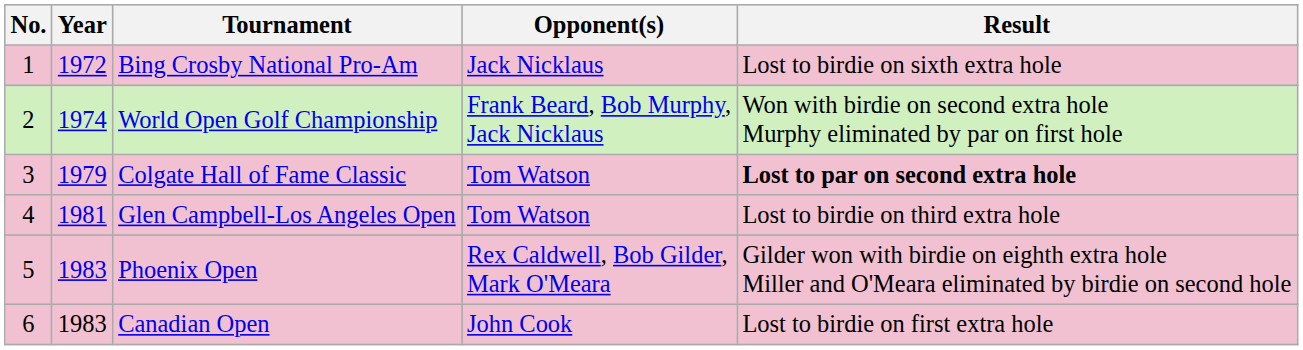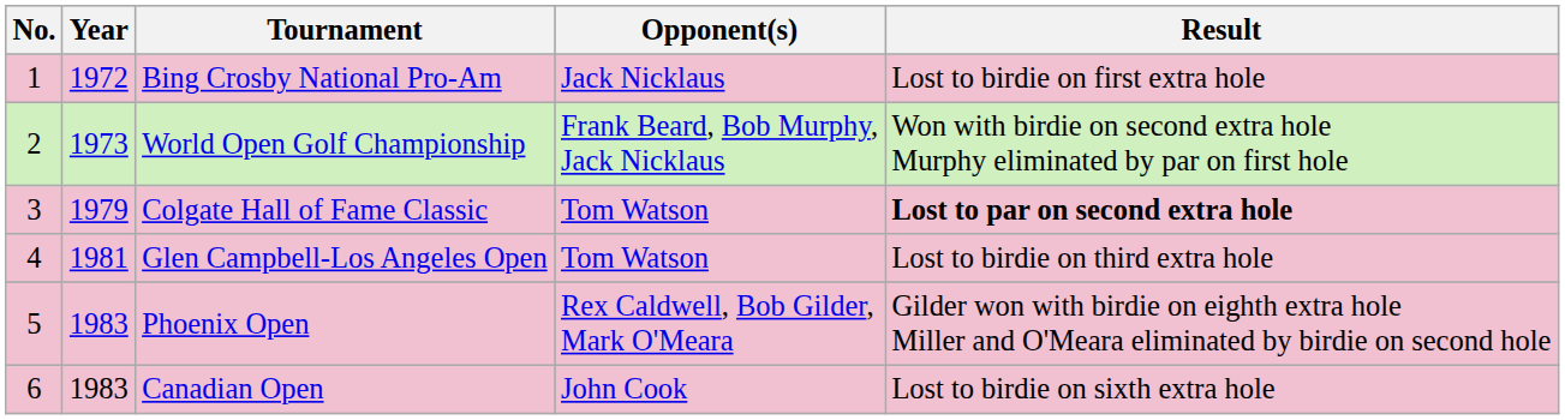 <table class="wikitable" style="font-size:95%;">
 <tr>
 <th>No.</th>
 <th>Year</th>
 <th>Tournament</th>
 <th>Opponent(s)</th>
 <th>Result</th>
 </tr>
 <tr style="background:#F2C1D1;">
 <td align=center>1</td>
 <td><a href='#'>1972</a></td>
 <td><a href='#'>Bing Crosby National Pro-Am</a></td>
 <td> <a href='#'>Jack Nicklaus</a></td>
-<td>Lost to birdie on sixth extra hole</td>
+<td>Lost to birdie on first extra hole</td>
 </tr>
 <tr style="background:#D0F0C0;">
 <td align=center>2</td>
-<td><a href='#'>1974</a></td>
+<td><a href='#'>1973</a></td>
 <td><a href='#'>World Open Golf Championship</a></td>
 <td> <a href='#'>Frank Beard</a>,   <a href='#'>Bob Murphy</a>,<br> <a href='#'>Jack Nicklaus</a></td>
 <td>Won with birdie on second extra hole<br>Murphy eliminated by par on first hole</td>
 </tr>
 <tr style="background:#F2C1D1;">
 <td align=center>3</td>
 <td><a href='#'>1979</a></td>
 <td><a href='#'>Colgate Hall of Fame Classic</a></td>
 <td> <a href='#'>Tom Watson</a></td>
 <td><strong>Lost to par on second extra hole</strong></td>
 </tr>
 <tr style="background:#F2C1D1;">
 <td align=center>4</td>
 <td><a href='#'>1981</a></td>
 <td><a href='#'>Glen Campbell-Los Angeles Open</a></td>
 <td> <a href='#'>Tom Watson</a></td>
 <td>Lost to birdie on third extra hole</td>
 </tr>
 <tr style="background:#F2C1D1;">
 <td align=center>5</td>
 <td><a href='#'>1983</a></td>
 <td><a href='#'>Phoenix Open</a></td>
 <td> <a href='#'>Rex Caldwell</a>,  <a href='#'>Bob Gilder</a>,<br> <a href='#'>Mark O'Meara</a></td>
 <td>Gilder won with birdie on eighth extra hole<br>Miller and O'Meara eliminated by birdie on second hole</td>
 </tr>
 <tr style="background:#F2C1D1;">
 <td align=center>6</td>
 <td>1983</td>
 <td><a href='#'>Canadian Open</a></td>
 <td> <a href='#'>John Cook</a></td>
-<td>Lost to birdie on first extra hole</td>
+<td>Lost to birdie on sixth extra hole</td>
 </tr>
 </table>
